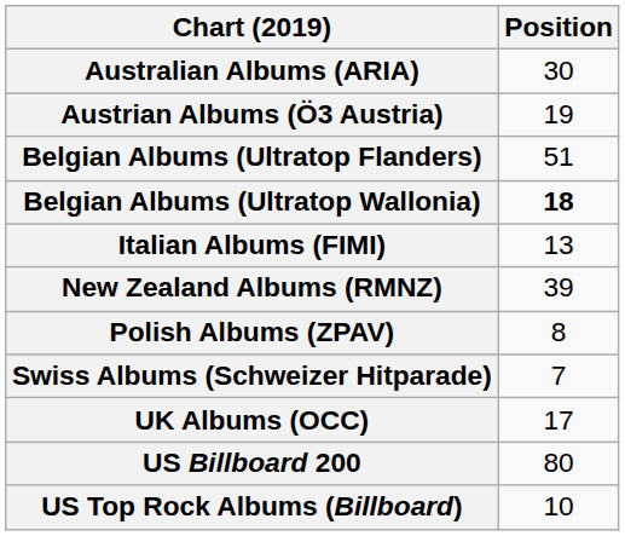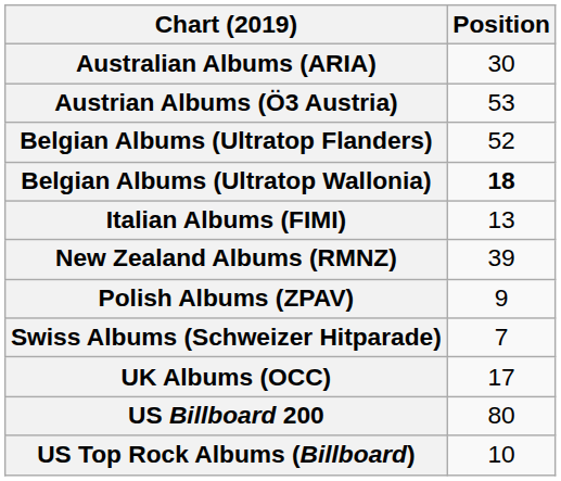 <table class="wikitable sortable plainrowheaders" style="text-align:center">
 <tr>
 <th scope="col">Chart (2019)</th>
 <th scope="col">Position</th>
 </tr>
 <tr>
 <th scope="row">Australian Albums (ARIA)</th>
 <td>30</td>
 </tr>
 <tr>
 <th scope="row">Austrian Albums (Ö3 Austria)</th>
-<td>19</td>
+<td>53</td>
 </tr>
 <tr>
 <th scope="row">Belgian Albums (Ultratop Flanders)</th>
-<td>51</td>
+<td>52</td>
 </tr>
 <tr>
 <th scope="row">Belgian Albums (Ultratop Wallonia)</th>
 <td><strong>18</strong></td>
 </tr>
 <tr>
 <th scope="row">Italian Albums (FIMI)</th>
 <td>13</td>
 </tr>
 <tr>
 <th scope="row">New Zealand Albums (RMNZ)</th>
 <td>39</td>
 </tr>
 <tr>
 <th scope="row">Polish Albums (ZPAV)</th>
-<td>8</td>
+<td>9</td>
 </tr>
 <tr>
 <th scope="row">Swiss Albums (Schweizer Hitparade)</th>
 <td>7</td>
 </tr>
 <tr>
 <th scope="row">UK Albums (OCC)</th>
 <td>17</td>
 </tr>
 <tr>
 <th scope="row">US <em>Billboard</em> 200</th>
 <td>80</td>
 </tr>
 <tr>
 <th scope="row">US Top Rock Albums (<em>Billboard</em>)</th>
 <td>10</td>
 </tr>
 </table>
